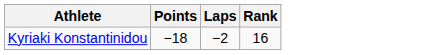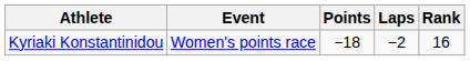 <table class=wikitable style="font-size:90%">
 <tr>
 <th>Athlete</th>
+<th>Event</th>
 <th>Points</th>
 <th>Laps</th>
 <th>Rank</th>
 </tr>
 <tr align=center>
 <td align=left><a href='#'>Kyriaki Konstantinidou</a></td>
+<td align=left><a href='#'>Women's points race</a></td>
 <td>−18</td>
 <td>−2</td>
 <td>16</td>
 </tr>
 </table>
